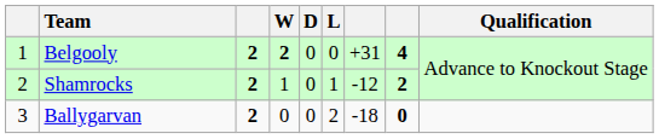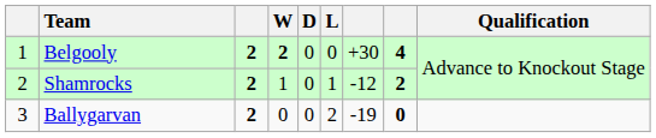 <table class="wikitable" style="text-align:center">
 <tr>
 <th width="20"></th>
 <th width="150" style="text-align:left;">Team</th>
 <th width="20"></th>
 <th>W</th>
 <th>D</th>
 <th>L</th>
 <th width="20"></th>
 <th width="20"></th>
 <th>Qualification</th>
 </tr>
 <tr style="background:#ccffcc">
 <td>1</td>
 <td align="left"> <a href='#'>Belgooly</a></td>
 <td><strong>2</strong></td>
 <td><strong>2</strong></td>
 <td>0</td>
 <td>0</td>
-<td>+31</td>
+<td>+30</td>
 <td><strong>4</strong></td>
 <td rowspan="2">Advance to Knockout Stage</td>
 </tr>
 <tr style="background:#ccffcc">
 <td>2</td>
 <td align="left"> <a href='#'>Shamrocks</a></td>
 <td><strong>2</strong></td>
 <td>1</td>
 <td>0</td>
 <td>1</td>
 <td>-12</td>
 <td><strong>2</strong></td>
 </tr>
 <tr>
 <td>3</td>
 <td align="left"> <a href='#'>Ballygarvan</a></td>
 <td><strong>2</strong></td>
 <td>0</td>
 <td>0</td>
 <td>2</td>
-<td>-18</td>
+<td>-19</td>
 <td><strong>0</strong></td>
 <td></td>
 </tr>
 </table>
